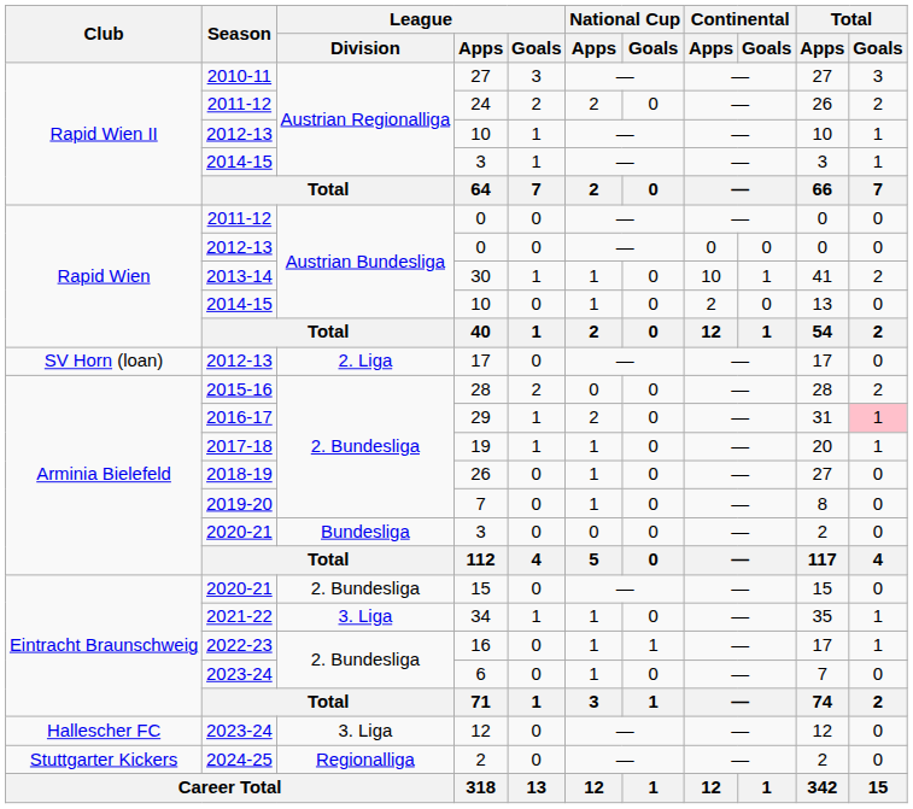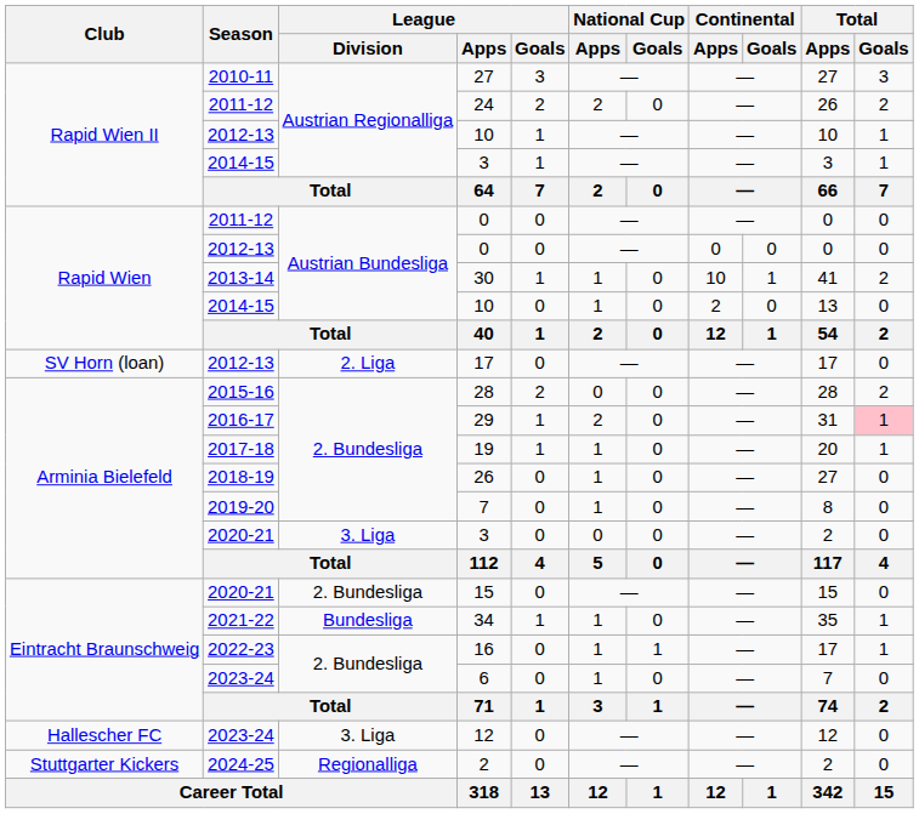 <table class="wikitable" style="text-align: center">
 <tr>
 <th rowspan="2">Club</th>
 <th rowspan="2">Season</th>
 <th colspan="3">League</th>
 <th colspan="2">National Cup</th>
 <th colspan="2">Continental</th>
 <th colspan="2">Total</th>
 </tr>
 <tr>
 <th>Division</th>
 <th>Apps</th>
 <th>Goals</th>
 <th>Apps</th>
 <th>Goals</th>
 <th>Apps</th>
 <th>Goals</th>
 <th>Apps</th>
 <th>Goals</th>
 </tr>
 <tr>
 <td rowspan="5"><a href='#'>Rapid Wien II</a></td>
 <td><a href='#'>2010-11</a></td>
 <td rowspan="4"><a href='#'>Austrian Regionalliga</a></td>
 <td>27</td>
 <td>3</td>
 <td colspan="2">—</td>
 <td colspan="2">—</td>
 <td>27</td>
 <td>3</td>
 </tr>
 <tr>
 <td><a href='#'>2011-12</a></td>
 <td>24</td>
 <td>2</td>
 <td>2</td>
 <td>0</td>
 <td colspan="2">—</td>
 <td>26</td>
 <td>2</td>
 </tr>
 <tr>
 <td><a href='#'>2012-13</a></td>
 <td>10</td>
 <td>1</td>
 <td colspan="2">—</td>
 <td colspan="2">—</td>
 <td>10</td>
 <td>1</td>
 </tr>
 <tr>
 <td><a href='#'>2014-15</a></td>
 <td>3</td>
 <td>1</td>
 <td colspan="2">—</td>
 <td colspan="2">—</td>
 <td>3</td>
 <td>1</td>
 </tr>
 <tr>
 <th colspan="2">Total</th>
 <th>64</th>
 <th>7</th>
 <th>2</th>
 <th>0</th>
 <th colspan="2">—</th>
 <th>66</th>
 <th>7</th>
 </tr>
 <tr>
 <td rowspan="5"><a href='#'>Rapid Wien</a></td>
 <td><a href='#'>2011-12</a></td>
 <td rowspan="4"><a href='#'>Austrian Bundesliga</a></td>
 <td>0</td>
 <td>0</td>
 <td colspan="2">—</td>
 <td colspan="2">—</td>
 <td>0</td>
 <td>0</td>
 </tr>
 <tr>
 <td><a href='#'>2012-13</a></td>
 <td>0</td>
 <td>0</td>
 <td colspan="2">—</td>
 <td>0</td>
 <td>0</td>
 <td>0</td>
 <td>0</td>
 </tr>
 <tr>
 <td><a href='#'>2013-14</a></td>
 <td>30</td>
 <td>1</td>
 <td>1</td>
 <td>0</td>
 <td>10</td>
 <td>1</td>
 <td>41</td>
 <td>2</td>
 </tr>
 <tr>
 <td><a href='#'>2014-15</a></td>
 <td>10</td>
 <td>0</td>
 <td>1</td>
 <td>0</td>
 <td>2</td>
 <td>0</td>
 <td>13</td>
 <td>0</td>
 </tr>
 <tr>
 <th colspan="2">Total</th>
 <th>40</th>
 <th>1</th>
 <th>2</th>
 <th>0</th>
 <th>12</th>
 <th>1</th>
 <th>54</th>
 <th>2</th>
 </tr>
 <tr>
 <td><a href='#'>SV Horn</a> (loan)</td>
 <td><a href='#'>2012-13</a></td>
 <td><a href='#'>2. Liga</a></td>
 <td>17</td>
 <td>0</td>
 <td colspan="2">—</td>
 <td colspan="2">—</td>
 <td>17</td>
 <td>0</td>
 </tr>
 <tr>
 <td rowspan="7"><a href='#'>Arminia Bielefeld</a></td>
 <td><a href='#'>2015-16</a></td>
 <td rowspan="5"><a href='#'>2. Bundesliga</a></td>
 <td>28</td>
 <td>2</td>
 <td>0</td>
 <td>0</td>
 <td colspan="2">—</td>
 <td>28</td>
 <td>2</td>
 </tr>
 <tr>
 <td><a href='#'>2016-17</a></td>
 <td>29</td>
 <td>1</td>
 <td>2</td>
 <td>0</td>
 <td colspan="2">—</td>
 <td>31</td>
 <td style="background: pink;">1</td>
 </tr>
 <tr>
 <td><a href='#'>2017-18</a></td>
 <td>19</td>
 <td>1</td>
 <td>1</td>
 <td>0</td>
 <td colspan="2">—</td>
 <td>20</td>
 <td>1</td>
 </tr>
 <tr>
 <td><a href='#'>2018-19</a></td>
 <td>26</td>
 <td>0</td>
 <td>1</td>
 <td>0</td>
 <td colspan="2">—</td>
 <td>27</td>
 <td>0</td>
 </tr>
 <tr>
 <td><a href='#'>2019-20</a></td>
 <td>7</td>
 <td>0</td>
 <td>1</td>
 <td>0</td>
 <td colspan="2">—</td>
 <td>8</td>
 <td>0</td>
 </tr>
 <tr>
 <td><a href='#'>2020-21</a></td>
-<td><a href='#'>Bundesliga</a></td>
+<td><a href='#'>3. Liga</a></td>
 <td>3</td>
 <td>0</td>
 <td>0</td>
 <td>0</td>
 <td colspan="2">—</td>
 <td>2</td>
 <td>0</td>
 </tr>
 <tr>
 <th colspan="2">Total</th>
 <th>112</th>
 <th>4</th>
 <th>5</th>
 <th>0</th>
 <th colspan="2">—</th>
 <th>117</th>
 <th>4</th>
 </tr>
 <tr>
 <td rowspan="5"><a href='#'>Eintracht Braunschweig</a></td>
 <td><a href='#'>2020-21</a></td>
 <td>2. Bundesliga</td>
 <td>15</td>
 <td>0</td>
 <td colspan="2">—</td>
 <td colspan="2">—</td>
 <td>15</td>
 <td>0</td>
 </tr>
 <tr>
 <td><a href='#'>2021-22</a></td>
-<td><a href='#'>3. Liga</a></td>
+<td><a href='#'>Bundesliga</a></td>
 <td>34</td>
 <td>1</td>
 <td>1</td>
 <td>0</td>
 <td colspan="2">—</td>
 <td>35</td>
 <td>1</td>
 </tr>
 <tr>
 <td><a href='#'>2022-23</a></td>
 <td rowspan="2">2. Bundesliga</td>
 <td>16</td>
 <td>0</td>
 <td>1</td>
 <td>1</td>
 <td colspan="2">—</td>
 <td>17</td>
 <td>1</td>
 </tr>
 <tr>
 <td><a href='#'>2023-24</a></td>
 <td>6</td>
 <td>0</td>
 <td>1</td>
 <td>0</td>
 <td colspan="2">—</td>
 <td>7</td>
 <td>0</td>
 </tr>
 <tr>
 <th colspan="2">Total</th>
 <th>71</th>
 <th>1</th>
 <th>3</th>
 <th>1</th>
 <th colspan="2">—</th>
 <th>74</th>
 <th>2</th>
 </tr>
 <tr>
 <td><a href='#'>Hallescher FC</a></td>
 <td><a href='#'>2023-24</a></td>
 <td>3. Liga</td>
 <td>12</td>
 <td>0</td>
 <td colspan="2">—</td>
 <td colspan="2">—</td>
 <td>12</td>
 <td>0</td>
 </tr>
 <tr>
 <td><a href='#'>Stuttgarter Kickers</a></td>
 <td><a href='#'>2024-25</a></td>
 <td><a href='#'>Regionalliga</a></td>
 <td>2</td>
 <td>0</td>
 <td colspan="2">—</td>
 <td colspan="2">—</td>
 <td>2</td>
 <td>0</td>
 </tr>
 <tr>
 <th colspan="3">Career Total</th>
 <th>318</th>
 <th>13</th>
 <th>12</th>
 <th>1</th>
 <th>12</th>
 <th>1</th>
 <th>342</th>
 <th>15</th>
 </tr>
 </table>
